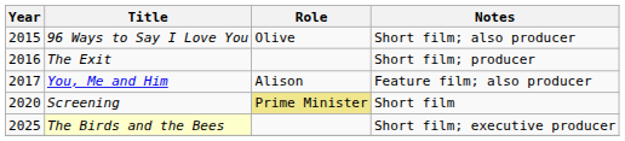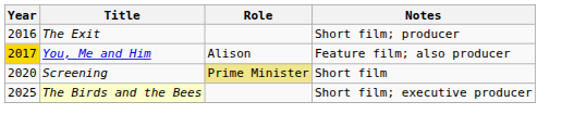 <table class = "wikitable sortable">
 <tr>
 <th>Year</th>
 <th>Title</th>
 <th>Role</th>
 <th>Notes</th>
 </tr>
 <tr>
-<td>2015</td>
-<td><em>96 Ways to Say I Love You</em></td>
-<td>Olive</td>
-<td>Short film; also producer</td>
-</tr>
-<tr>
 <td>2016</td>
 <td><em>The Exit</em></td>
 <td></td>
 <td>Short film; producer </td>
 </tr>
 <tr>
-<td>2017</td>
+<td style="background: gold;">2017</td>
 <td><em><a href='#'>You, Me and Him</a></em></td>
 <td>Alison</td>
 <td>Feature film; also producer</td>
 </tr>
 <tr>
 <td>2020</td>
 <td><em>Screening</em></td>
 <td style="background: khaki;">Prime Minister</td>
 <td>Short film</td>
 </tr>
 <tr>
 <td>2025</td>
 <td style="background:#FFFFCC;"><em>The Birds and the Bees</em></td>
 <td></td>
 <td>Short film; executive producer</td>
 </tr>
 <tr>
 </tr>
 </table>
